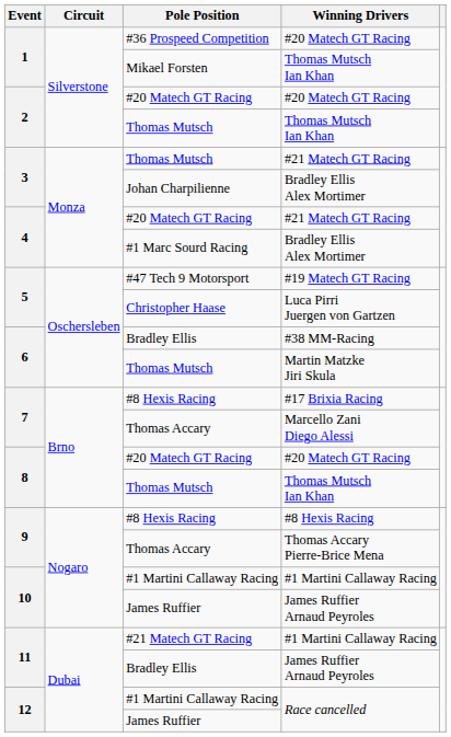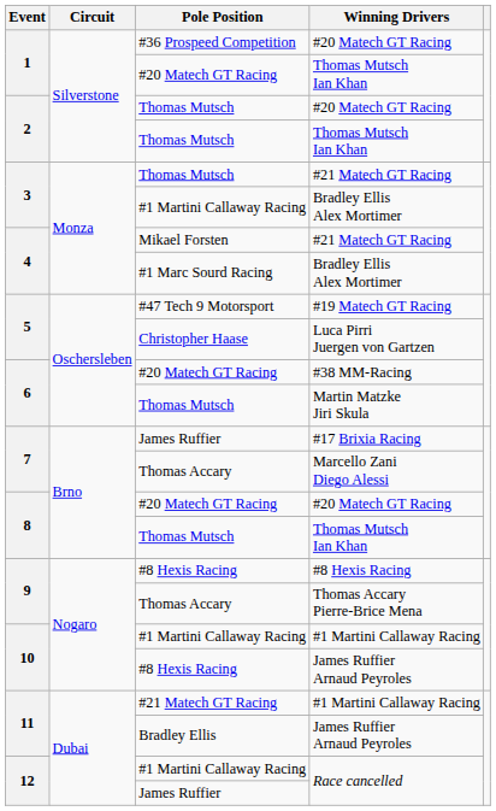 <table class="wikitable" style="font-size: 90%;">
 <tr>
 <th>Event</th>
 <th>Circuit</th>
 <th>Pole Position</th>
 <th>Winning Drivers</th>
 <th></th>
 </tr>
 <tr>
 <th rowspan="2">1</th>
 <td rowspan="4"><a href='#'>Silverstone</a></td>
 <td> #36 <a href='#'>Prospeed Competition</a></td>
 <td> #20 <a href='#'>Matech GT Racing</a></td>
 <td rowspan="4"></td>
 </tr>
 <tr>
-<td> Mikael Forsten</td>
+<td> #20 <a href='#'>Matech GT Racing</a></td>
 <td> <a href='#'>Thomas Mutsch</a><br> <a href='#'>Ian Khan</a></td>
 </tr>
 <tr>
 <th rowspan="2">2</th>
-<td> #20 <a href='#'>Matech GT Racing</a></td>
+<td> <a href='#'>Thomas Mutsch</a></td>
 <td> #20 <a href='#'>Matech GT Racing</a></td>
 </tr>
 <tr>
 <td> <a href='#'>Thomas Mutsch</a></td>
 <td> <a href='#'>Thomas Mutsch</a><br> <a href='#'>Ian Khan</a></td>
 </tr>
 <tr>
 <th rowspan="2">3</th>
 <td rowspan="4"><a href='#'>Monza</a></td>
 <td> <a href='#'>Thomas Mutsch</a></td>
 <td> #21 <a href='#'>Matech GT Racing</a></td>
 <td rowspan="4"></td>
 </tr>
 <tr>
-<td> Johan Charpilienne</td>
+<td> #1 Martini Callaway Racing</td>
 <td> Bradley Ellis <br> Alex Mortimer</td>
 </tr>
 <tr>
 <th rowspan="2">4</th>
-<td> #20 <a href='#'>Matech GT Racing</a></td>
+<td> Mikael Forsten</td>
 <td> #21 <a href='#'>Matech GT Racing</a></td>
 </tr>
 <tr>
 <td> #1 Marc Sourd Racing</td>
 <td> Bradley Ellis <br> Alex Mortimer</td>
 </tr>
 <tr>
 <th rowspan="2">5</th>
 <td rowspan="4"><a href='#'>Oschersleben</a></td>
 <td> #47 Tech 9 Motorsport</td>
 <td> #19 <a href='#'>Matech GT Racing</a></td>
 <td rowspan="4"></td>
 </tr>
 <tr>
 <td> <a href='#'>Christopher Haase</a></td>
 <td> Luca Pirri<br> Juergen von Gartzen</td>
 </tr>
 <tr>
 <th rowspan="2">6</th>
-<td> Bradley Ellis</td>
+<td> #20 <a href='#'>Matech GT Racing</a></td>
 <td> #38 MM-Racing</td>
 </tr>
 <tr>
 <td> <a href='#'>Thomas Mutsch</a></td>
 <td> Martin Matzke<br> Jiri Skula</td>
 </tr>
 <tr>
 <th rowspan="2">7</th>
 <td rowspan="4"><a href='#'>Brno</a></td>
-<td> #8 <a href='#'>Hexis Racing</a></td>
+<td> James Ruffier</td>
 <td> #17 <a href='#'>Brixia Racing</a></td>
 <td rowspan="4"></td>
 </tr>
 <tr>
 <td> Thomas Accary</td>
 <td> Marcello Zani<br> <a href='#'>Diego Alessi</a></td>
 </tr>
 <tr>
 <th rowspan="2">8</th>
 <td> #20 <a href='#'>Matech GT Racing</a></td>
 <td> #20 <a href='#'>Matech GT Racing</a></td>
 </tr>
 <tr>
 <td> <a href='#'>Thomas Mutsch</a></td>
 <td> <a href='#'>Thomas Mutsch</a><br> <a href='#'>Ian Khan</a></td>
 </tr>
 <tr>
 <th rowspan="2">9</th>
 <td rowspan="4"><a href='#'>Nogaro</a></td>
 <td> #8 <a href='#'>Hexis Racing</a></td>
 <td> #8 <a href='#'>Hexis Racing</a></td>
 <td rowspan="4"></td>
 </tr>
 <tr>
 <td> Thomas Accary</td>
 <td> Thomas Accary<br> Pierre-Brice Mena</td>
 </tr>
 <tr>
 <th rowspan="2">10</th>
 <td> #1 Martini Callaway Racing</td>
 <td> #1 Martini Callaway Racing</td>
 </tr>
 <tr>
-<td> James Ruffier</td>
+<td> #8 <a href='#'>Hexis Racing</a></td>
 <td> James Ruffier<br> Arnaud Peyroles</td>
 </tr>
 <tr>
 <th rowspan="2">11</th>
 <td rowspan="4"><a href='#'>Dubai</a></td>
 <td> #21 <a href='#'>Matech GT Racing</a></td>
 <td> #1 Martini Callaway Racing</td>
 <td rowspan="4"></td>
 </tr>
 <tr>
 <td> Bradley Ellis</td>
 <td> James Ruffier<br> Arnaud Peyroles</td>
 </tr>
 <tr>
 <th rowspan="2">12</th>
 <td> #1 Martini Callaway Racing</td>
 <td rowspan="2"><em>Race cancelled</em></td>
 </tr>
 <tr>
 <td> James Ruffier</td>
 </tr>
 </table>
